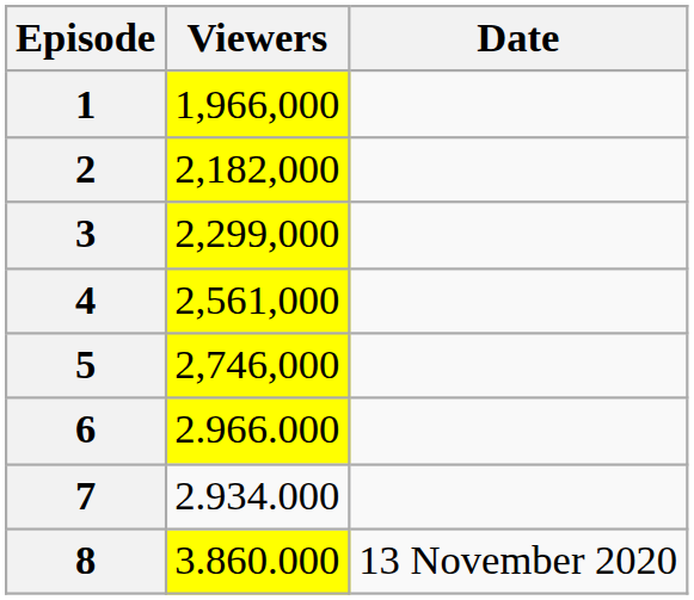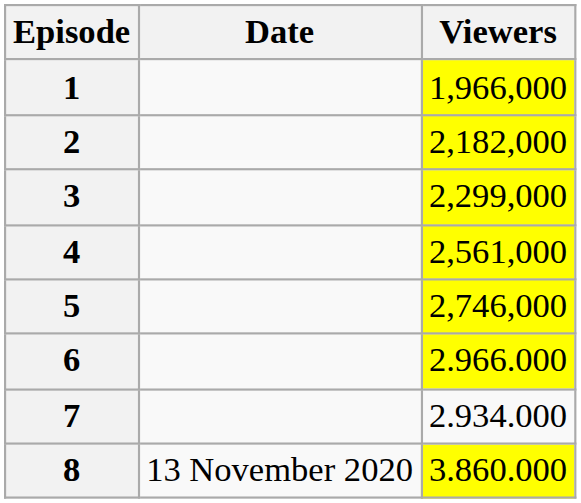 <table class="wikitable sortable">
 <tr>
 <th>Episode</th>
+<th>Date</th>
 <th>Viewers<br></th>
-<th>Date</th>
 </tr>
 <tr>
 <th>1</th>
+<td></td>
 <td bgcolor="yellow">1,966,000</td>
-<td></td>
 </tr>
 <tr>
 <th>2</th>
+<td></td>
 <td bgcolor="yellow">2,182,000</td>
-<td></td>
 </tr>
 <tr>
 <th>3</th>
+<td></td>
 <td bgcolor="yellow">2,299,000</td>
-<td></td>
 </tr>
 <tr>
 <th>4</th>
+<td></td>
 <td bgcolor="yellow">2,561,000</td>
-<td></td>
 </tr>
 <tr>
 <th>5</th>
+<td></td>
 <td bgcolor="yellow">2,746,000</td>
-<td></td>
 </tr>
 <tr>
 <th>6</th>
+<td></td>
 <td bgcolor="yellow">2.966.000</td>
-<td></td>
 </tr>
 <tr>
 <th>7</th>
+<td></td>
 <td>2.934.000</td>
-<td></td>
 </tr>
 <tr>
 <th>8</th>
+<td>13 November 2020</td>
 <td bgcolor="yellow">3.860.000</td>
-<td>13 November 2020</td>
 </tr>
 </table>
